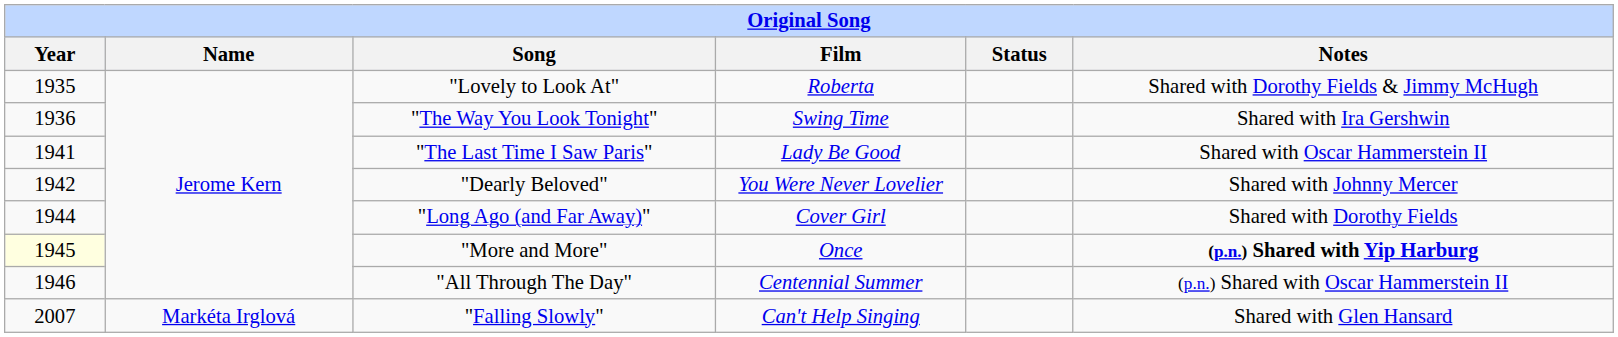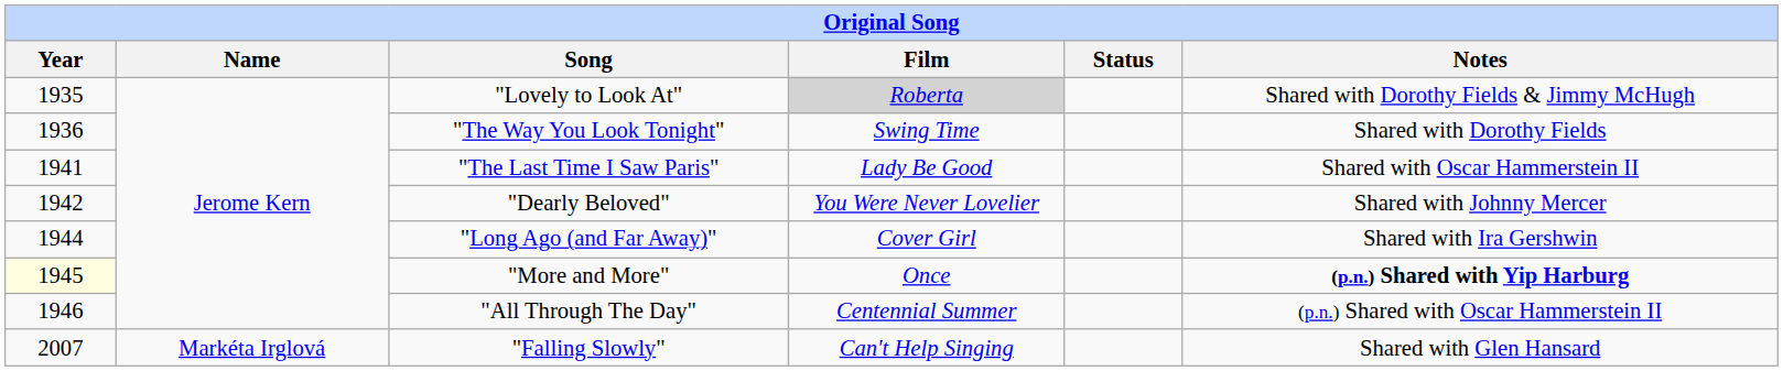 <table class="wikitable" style="text-align: center">
 <tr style="background:#bfd7ff;">
 <td colspan="7" style="text-align:center;"><strong><a href='#'>Original Song</a></strong></td>
 </tr>
 <tr style="background:#ebf5ff;">
 <th style="width:075px;">Year</th>
 <th style="width:200px;">Name</th>
 <th style="width:300px;">Song</th>
 <th style="width:200px;">Film</th>
 <th style="width:080px;">Status</th>
 <th style="width:450px;">Notes</th>
 </tr>
 <tr>
 <td>1935</td>
 <td rowspan=7><a href='#'>Jerome Kern</a></td>
 <td>"Lovely to Look At"</td>
-<td><em><a href='#'>Roberta</a></em></td>
+<td style="background: lightgrey;"><em><a href='#'>Roberta</a></em></td>
 <td></td>
 <td>Shared with <a href='#'>Dorothy Fields</a> & <a href='#'>Jimmy McHugh</a></td>
 </tr>
 <tr>
 <td>1936</td>
 <td>"<a href='#'>The Way You Look Tonight</a>"</td>
 <td><em><a href='#'>Swing Time</a></em></td>
 <td></td>
-<td>Shared with <a href='#'>Ira Gershwin</a></td>
+<td>Shared with <a href='#'>Dorothy Fields</a></td>
 </tr>
 <tr>
 <td>1941</td>
 <td>"<a href='#'>The Last Time I Saw Paris</a>"</td>
 <td><em><a href='#'>Lady Be Good</a></em></td>
 <td></td>
 <td>Shared with <a href='#'>Oscar Hammerstein II</a></td>
 </tr>
 <tr>
 <td>1942</td>
 <td>"Dearly Beloved"</td>
 <td><em><a href='#'>You Were Never Lovelier</a></em></td>
 <td></td>
 <td>Shared with <a href='#'>Johnny Mercer</a></td>
 </tr>
 <tr>
 <td>1944</td>
 <td>"<a href='#'>Long Ago (and Far Away)</a>"</td>
 <td><em><a href='#'>Cover Girl</a></em></td>
 <td></td>
-<td>Shared with <a href='#'>Dorothy Fields</a></td>
+<td>Shared with <a href='#'>Ira Gershwin</a></td>
 </tr>
 <tr>
 <td style="background: lightyellow;">1945</td>
 <td>"More and More"</td>
 <td><em><a href='#'>Once</a></em></td>
 <td></td>
 <td><strong><small>(<a href='#'>p.n.</a>)</small> Shared with <a href='#'>Yip Harburg</a></strong></td>
 </tr>
 <tr>
 <td>1946</td>
 <td>"All Through The Day"</td>
 <td><em><a href='#'>Centennial Summer</a></em></td>
 <td></td>
 <td><small>(<a href='#'>p.n.</a>)</small> Shared with <a href='#'>Oscar Hammerstein II</a></td>
 </tr>
 <tr>
 <td>2007</td>
 <td><a href='#'>Markéta Irglová</a></td>
 <td>"<a href='#'>Falling Slowly</a>"</td>
 <td><em><a href='#'>Can't Help Singing</a></em></td>
 <td></td>
 <td>Shared with <a href='#'>Glen Hansard</a></td>
 </tr>
 </table>
